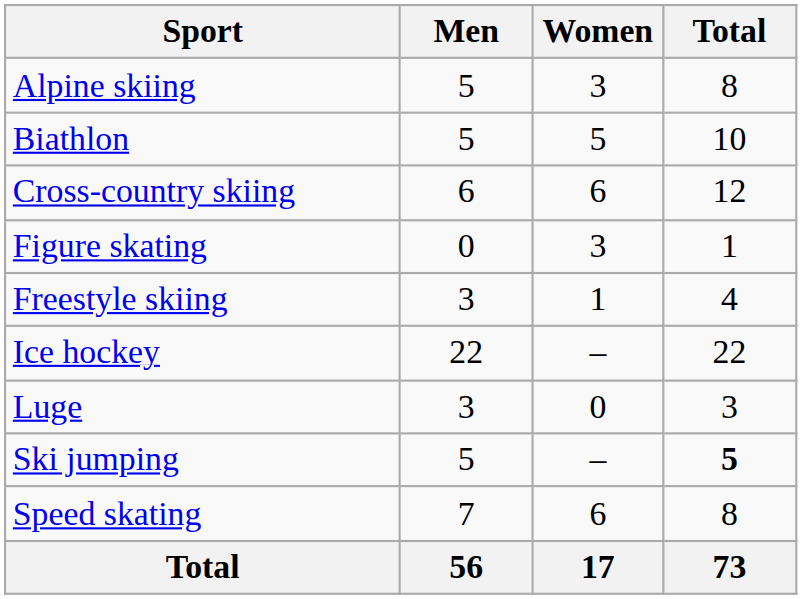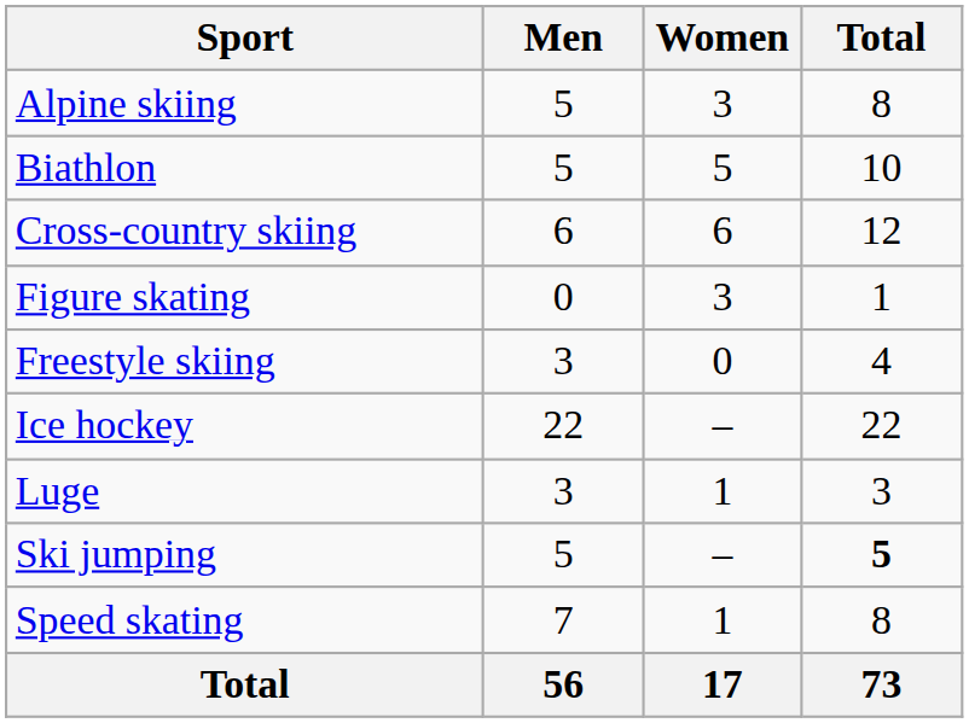 <table class="wikitable sortable" style="text-align:center;">
 <tr>
 <th width=180>Sport</th>
 <th width=55>Men</th>
 <th width=55>Women</th>
 <th width=55>Total</th>
 </tr>
 <tr>
 <td align=left><a href='#'>Alpine skiing</a></td>
 <td>5</td>
 <td>3</td>
 <td>8</td>
 </tr>
 <tr>
 <td align=left><a href='#'>Biathlon</a></td>
 <td>5</td>
 <td>5</td>
 <td>10</td>
 </tr>
 <tr>
 <td align=left><a href='#'>Cross-country skiing</a></td>
 <td>6</td>
 <td>6</td>
 <td>12</td>
 </tr>
 <tr>
 <td align=left><a href='#'>Figure skating</a></td>
 <td>0</td>
 <td>3</td>
 <td>1</td>
 </tr>
 <tr>
 <td align=left><a href='#'>Freestyle skiing</a></td>
 <td>3</td>
-<td>1</td>
+<td>0</td>
 <td>4</td>
 </tr>
 <tr>
 <td align=left><a href='#'>Ice hockey</a></td>
 <td>22</td>
 <td>–</td>
 <td>22</td>
 </tr>
 <tr>
 <td align=left><a href='#'>Luge</a></td>
 <td>3</td>
-<td>0</td>
+<td>1</td>
 <td>3</td>
 </tr>
 <tr>
 <td align=left><a href='#'>Ski jumping</a></td>
 <td>5</td>
 <td>–</td>
 <td><strong>5</strong></td>
 </tr>
 <tr>
 <td align=left><a href='#'>Speed skating</a></td>
 <td>7</td>
-<td>6</td>
+<td>1</td>
 <td>8</td>
 </tr>
 <tr>
 <th>Total</th>
 <th>56</th>
 <th>17</th>
 <th>73</th>
 </tr>
 </table>
